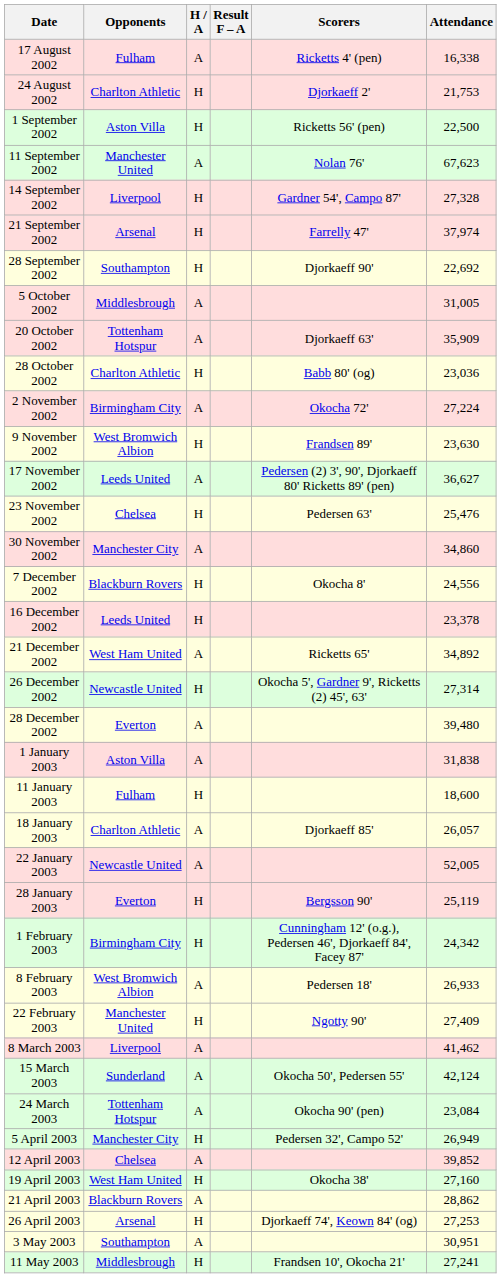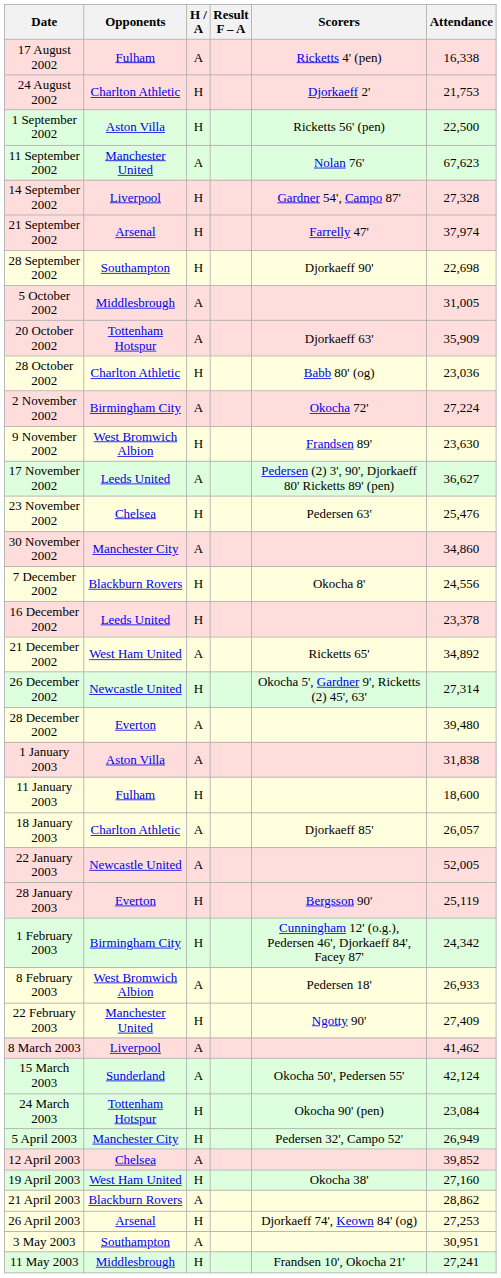 <table class="wikitable" style="text-align:center">
 <tr>
 <th>Date</th>
 <th>Opponents</th>
 <th>H / A</th>
 <th>Result<br>F – A</th>
 <th>Scorers</th>
 <th>Attendance</th>
 </tr>
 <tr bgcolor="#ffdddd">
 <td>17 August 2002</td>
 <td><a href='#'>Fulham</a></td>
 <td>A</td>
 <td></td>
 <td><a href='#'>Ricketts</a> 4' (pen)</td>
 <td>16,338</td>
 </tr>
 <tr bgcolor="#ffdddd">
 <td>24 August 2002</td>
 <td><a href='#'>Charlton Athletic</a></td>
 <td>H</td>
 <td></td>
 <td><a href='#'>Djorkaeff</a> 2'</td>
 <td>21,753</td>
 </tr>
 <tr bgcolor="#ddffdd">
 <td>1 September 2002</td>
 <td><a href='#'>Aston Villa</a></td>
 <td>H</td>
 <td></td>
 <td>Ricketts 56' (pen)</td>
 <td>22,500</td>
 </tr>
 <tr bgcolor="#ddffdd">
 <td>11 September 2002</td>
 <td><a href='#'>Manchester United</a></td>
 <td>A</td>
 <td></td>
 <td><a href='#'>Nolan</a> 76'</td>
 <td>67,623</td>
 </tr>
 <tr bgcolor="#ffdddd">
 <td>14 September 2002</td>
 <td><a href='#'>Liverpool</a></td>
 <td>H</td>
 <td></td>
 <td><a href='#'>Gardner</a> 54', <a href='#'>Campo</a> 87'</td>
 <td>27,328</td>
 </tr>
 <tr bgcolor="#ffdddd">
 <td>21 September 2002</td>
 <td><a href='#'>Arsenal</a></td>
 <td>H</td>
 <td></td>
 <td><a href='#'>Farrelly</a> 47'</td>
 <td>37,974</td>
 </tr>
 <tr bgcolor="#ffffdd">
 <td>28 September 2002</td>
 <td><a href='#'>Southampton</a></td>
 <td>H</td>
 <td></td>
 <td>Djorkaeff 90'</td>
-<td>22,692</td>
+<td>22,698</td>
 </tr>
 <tr bgcolor="#ffdddd">
 <td>5 October 2002</td>
 <td><a href='#'>Middlesbrough</a></td>
 <td>A</td>
 <td></td>
 <td></td>
 <td>31,005</td>
 </tr>
 <tr bgcolor="#ffdddd">
 <td>20 October 2002</td>
 <td><a href='#'>Tottenham Hotspur</a></td>
 <td>A</td>
 <td></td>
 <td>Djorkaeff 63'</td>
 <td>35,909</td>
 </tr>
 <tr bgcolor="#ffffdd">
 <td>28 October 2002</td>
 <td><a href='#'>Charlton Athletic</a></td>
 <td>H</td>
 <td></td>
 <td><a href='#'>Babb</a> 80' (og)</td>
 <td>23,036</td>
 </tr>
 <tr bgcolor="#ffdddd">
 <td>2 November 2002</td>
 <td><a href='#'>Birmingham City</a></td>
 <td>A</td>
 <td></td>
 <td><a href='#'>Okocha</a> 72'</td>
 <td>27,224</td>
 </tr>
 <tr bgcolor="#ffffdd">
 <td>9 November 2002</td>
 <td><a href='#'>West Bromwich Albion</a></td>
 <td>H</td>
 <td></td>
 <td><a href='#'>Frandsen</a> 89'</td>
 <td>23,630</td>
 </tr>
 <tr bgcolor="#ddffdd">
 <td>17 November 2002</td>
 <td><a href='#'>Leeds United</a></td>
 <td>A</td>
 <td></td>
 <td><a href='#'>Pedersen</a> (2) 3', 90', Djorkaeff 80' Ricketts 89' (pen)</td>
 <td>36,627</td>
 </tr>
 <tr bgcolor="#ffffdd">
 <td>23 November 2002</td>
 <td><a href='#'>Chelsea</a></td>
 <td>H</td>
 <td></td>
 <td>Pedersen 63'</td>
 <td>25,476</td>
 </tr>
 <tr bgcolor="#ffdddd">
 <td>30 November 2002</td>
 <td><a href='#'>Manchester City</a></td>
 <td>A</td>
 <td></td>
 <td></td>
 <td>34,860</td>
 </tr>
 <tr bgcolor="#ffffdd">
 <td>7 December 2002</td>
 <td><a href='#'>Blackburn Rovers</a></td>
 <td>H</td>
 <td></td>
 <td>Okocha 8'</td>
 <td>24,556</td>
 </tr>
 <tr bgcolor="#ffdddd">
 <td>16 December 2002</td>
 <td><a href='#'>Leeds United</a></td>
 <td>H</td>
 <td></td>
 <td></td>
 <td>23,378</td>
 </tr>
 <tr bgcolor="#ffffdd">
 <td>21 December 2002</td>
 <td><a href='#'>West Ham United</a></td>
 <td>A</td>
 <td></td>
 <td>Ricketts 65'</td>
 <td>34,892</td>
 </tr>
 <tr bgcolor="#ddffdd">
 <td>26 December 2002</td>
 <td><a href='#'>Newcastle United</a></td>
 <td>H</td>
 <td></td>
 <td>Okocha 5', <a href='#'>Gardner</a> 9', Ricketts (2) 45', 63'</td>
 <td>27,314</td>
 </tr>
 <tr bgcolor="#ffffdd">
 <td>28 December 2002</td>
 <td><a href='#'>Everton</a></td>
 <td>A</td>
 <td></td>
 <td></td>
 <td>39,480</td>
 </tr>
 <tr bgcolor="#ffdddd">
 <td>1 January 2003</td>
 <td><a href='#'>Aston Villa</a></td>
 <td>A</td>
 <td></td>
 <td></td>
 <td>31,838</td>
 </tr>
 <tr bgcolor="#ffffdd">
 <td>11 January 2003</td>
 <td><a href='#'>Fulham</a></td>
 <td>H</td>
 <td></td>
 <td></td>
 <td>18,600</td>
 </tr>
 <tr bgcolor="#ffffdd">
 <td>18 January 2003</td>
 <td><a href='#'>Charlton Athletic</a></td>
 <td>A</td>
 <td></td>
 <td>Djorkaeff 85'</td>
 <td>26,057</td>
 </tr>
 <tr bgcolor="#ffdddd">
 <td>22 January 2003</td>
 <td><a href='#'>Newcastle United</a></td>
 <td>A</td>
 <td></td>
 <td></td>
 <td>52,005</td>
 </tr>
 <tr bgcolor="#ffdddd">
 <td>28 January 2003</td>
 <td><a href='#'>Everton</a></td>
 <td>H</td>
 <td></td>
 <td><a href='#'>Bergsson</a> 90'</td>
 <td>25,119</td>
 </tr>
 <tr bgcolor="#ddffdd">
 <td>1 February 2003</td>
 <td><a href='#'>Birmingham City</a></td>
 <td>H</td>
 <td></td>
 <td><a href='#'>Cunningham</a> 12' (o.g.), Pedersen 46', Djorkaeff 84', Facey 87'</td>
 <td>24,342</td>
 </tr>
 <tr bgcolor="#ffffdd">
 <td>8 February 2003</td>
 <td><a href='#'>West Bromwich Albion</a></td>
 <td>A</td>
 <td></td>
 <td>Pedersen 18'</td>
 <td>26,933</td>
 </tr>
 <tr bgcolor="#ffffdd">
 <td>22 February 2003</td>
 <td><a href='#'>Manchester United</a></td>
 <td>H</td>
 <td></td>
 <td><a href='#'>Ngotty</a> 90'</td>
 <td>27,409</td>
 </tr>
 <tr bgcolor="#ffdddd">
 <td>8 March 2003</td>
 <td><a href='#'>Liverpool</a></td>
 <td>A</td>
 <td></td>
 <td></td>
 <td>41,462</td>
 </tr>
 <tr bgcolor="#ddffdd">
 <td>15 March 2003</td>
 <td><a href='#'>Sunderland</a></td>
 <td>A</td>
 <td></td>
 <td>Okocha 50', Pedersen 55'</td>
 <td>42,124</td>
 </tr>
 <tr bgcolor="#ddffdd">
 <td>24 March 2003</td>
 <td><a href='#'>Tottenham Hotspur</a></td>
-<td>A</td>
+<td>H</td>
 <td></td>
 <td>Okocha 90' (pen)</td>
 <td>23,084</td>
 </tr>
 <tr bgcolor="#ddffdd">
 <td>5 April 2003</td>
 <td><a href='#'>Manchester City</a></td>
 <td>H</td>
 <td></td>
 <td>Pedersen 32', Campo 52'</td>
 <td>26,949</td>
 </tr>
 <tr bgcolor="#ffdddd">
 <td>12 April 2003</td>
 <td><a href='#'>Chelsea</a></td>
 <td>A</td>
 <td></td>
 <td></td>
 <td>39,852</td>
 </tr>
 <tr bgcolor="#ddffdd">
 <td>19 April 2003</td>
 <td><a href='#'>West Ham United</a></td>
 <td>H</td>
 <td></td>
 <td>Okocha 38'</td>
 <td>27,160</td>
 </tr>
 <tr bgcolor="#ffffdd">
 <td>21 April 2003</td>
 <td><a href='#'>Blackburn Rovers</a></td>
 <td>A</td>
 <td></td>
 <td></td>
 <td>28,862</td>
 </tr>
 <tr bgcolor="#ffffdd">
 <td>26 April 2003</td>
 <td><a href='#'>Arsenal</a></td>
 <td>H</td>
 <td></td>
 <td>Djorkaeff 74', <a href='#'>Keown</a> 84' (og)</td>
 <td>27,253</td>
 </tr>
 <tr bgcolor="#ffffdd">
 <td>3 May 2003</td>
 <td><a href='#'>Southampton</a></td>
 <td>A</td>
 <td></td>
 <td></td>
 <td>30,951</td>
 </tr>
 <tr bgcolor="#ddffdd">
 <td>11 May 2003</td>
 <td><a href='#'>Middlesbrough</a></td>
 <td>H</td>
 <td></td>
 <td>Frandsen 10', Okocha 21'</td>
 <td>27,241</td>
 </tr>
 </table>
